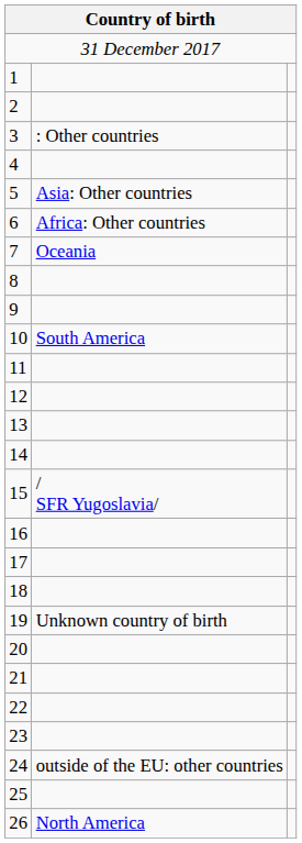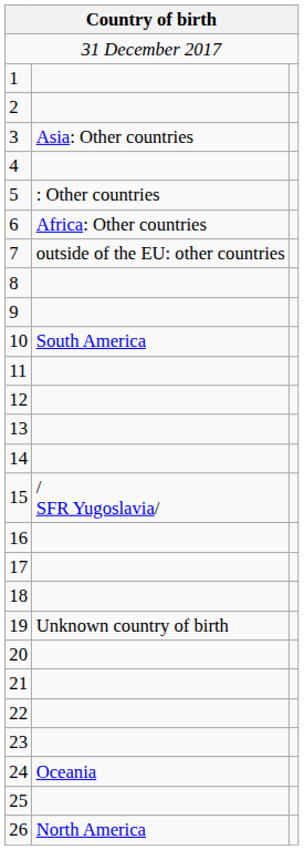 <table class="wikitable collapsible collapsed">
 <tr>
 <th colspan=3>Country of birth</th>
 </tr>
 <tr>
 <td colspan=3 style="text-align:center;"><em>31 December 2017</em></td>
 </tr>
 <tr>
 <td>1</td>
 <td></td>
 <td align=right></td>
 </tr>
 <tr>
 <td>2</td>
 <td></td>
 <td align=right></td>
 </tr>
 <tr>
 <td>3</td>
-<td>: Other countries</td>
+<td><a href='#'>Asia</a>: Other countries</td>
 <td align=right></td>
 </tr>
 <tr>
 <td>4</td>
 <td></td>
 <td align=right></td>
 </tr>
 <tr>
 <td>5</td>
-<td><a href='#'>Asia</a>: Other countries</td>
+<td>: Other countries</td>
 <td align=right></td>
 </tr>
 <tr>
 <td>6</td>
 <td><a href='#'>Africa</a>: Other countries</td>
 <td align=right></td>
 </tr>
 <tr>
 <td>7</td>
-<td><a href='#'>Oceania</a></td>
+<td> outside of the EU: other countries</td>
 <td align=right></td>
 </tr>
 <tr>
 <td>8</td>
 <td></td>
 <td align=right></td>
 </tr>
 <tr>
 <td>9</td>
 <td></td>
 <td align=right></td>
 </tr>
 <tr>
 <td>10</td>
 <td><a href='#'>South America</a></td>
 <td align=right></td>
 </tr>
 <tr>
 <td>11</td>
 <td></td>
 <td align=right></td>
 </tr>
 <tr>
 <td>12</td>
 <td></td>
 <td align=right></td>
 </tr>
 <tr>
 <td>13</td>
 <td></td>
 <td align=right></td>
 </tr>
 <tr>
 <td>14</td>
 <td></td>
 <td align=right></td>
 </tr>
 <tr>
 <td>15</td>
 <td>/<br><a href='#'>SFR Yugoslavia</a>/</td>
 <td align=right></td>
 </tr>
 <tr>
 <td>16</td>
 <td></td>
 <td align=right></td>
 </tr>
 <tr>
 <td>17</td>
 <td></td>
 <td align=right></td>
 </tr>
 <tr>
 <td>18</td>
 <td></td>
 <td align=right></td>
 </tr>
 <tr>
 <td>19</td>
 <td>Unknown country of birth</td>
 <td align=right></td>
 </tr>
 <tr>
 <td>20</td>
 <td></td>
 <td align=right></td>
 </tr>
 <tr>
 <td>21</td>
 <td></td>
 <td align=right></td>
 </tr>
 <tr>
 <td>22</td>
 <td></td>
 <td align=right></td>
 </tr>
 <tr>
 <td>23</td>
 <td></td>
 <td align=right></td>
 </tr>
 <tr>
 <td>24</td>
-<td> outside of the EU: other countries</td>
+<td><a href='#'>Oceania</a></td>
 <td align=right></td>
 </tr>
 <tr>
 <td>25</td>
 <td></td>
 <td align=right></td>
 </tr>
 <tr>
 <td>26</td>
 <td><a href='#'>North America</a></td>
 <td align=right></td>
 </tr>
 </table>
